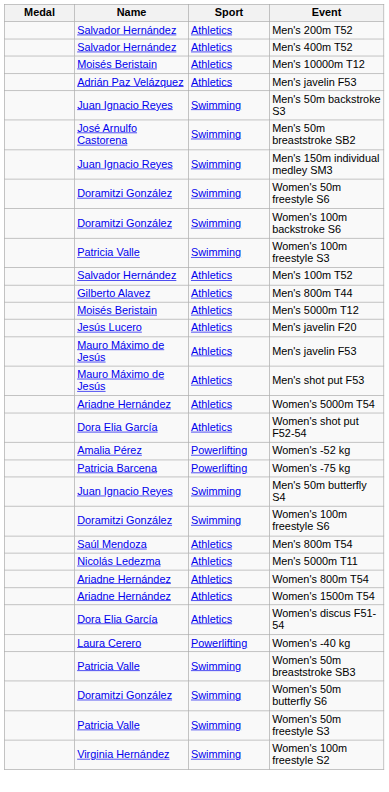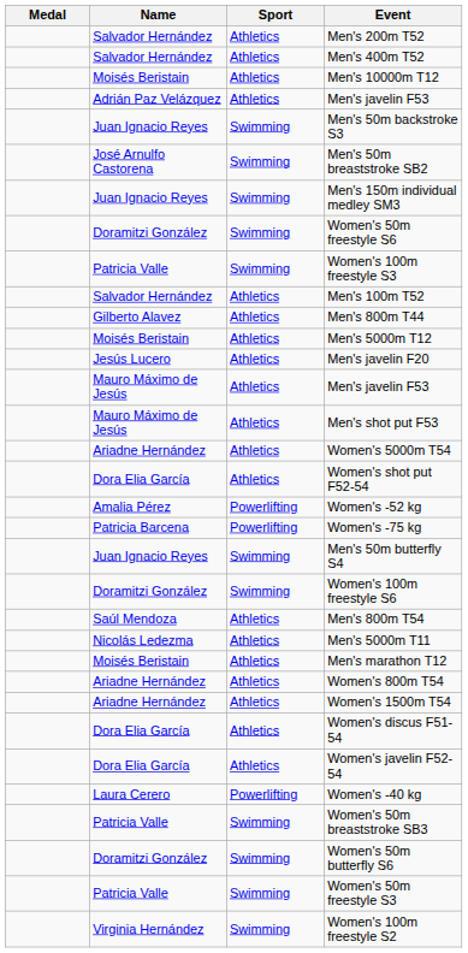 <table class="wikitable">
 <tr>
 <th style="width:6em">Medal</th>
 <th style="width:10em">Name</th>
 <th style="width:7em">Sport</th>
 <th style="width:10em">Event</th>
 </tr>
 <tr>
 <td></td>
 <td><a href='#'>Salvador Hernández</a></td>
 <td><a href='#'>Athletics</a></td>
 <td>Men's 200m T52</td>
 </tr>
 <tr>
 <td></td>
 <td><a href='#'>Salvador Hernández</a></td>
 <td><a href='#'>Athletics</a></td>
 <td>Men's 400m T52</td>
 </tr>
 <tr>
 <td></td>
 <td><a href='#'>Moisés Beristain</a></td>
 <td><a href='#'>Athletics</a></td>
 <td>Men's 10000m T12</td>
 </tr>
 <tr>
 <td></td>
 <td><a href='#'>Adrián Paz Velázquez</a></td>
 <td><a href='#'>Athletics</a></td>
 <td>Men's javelin F53</td>
 </tr>
 <tr>
 <td></td>
 <td><a href='#'>Juan Ignacio Reyes</a></td>
 <td><a href='#'>Swimming</a></td>
 <td>Men's 50m backstroke S3</td>
 </tr>
 <tr>
 <td></td>
 <td><a href='#'>José Arnulfo Castorena</a></td>
 <td><a href='#'>Swimming</a></td>
 <td>Men's 50m breaststroke SB2</td>
 </tr>
 <tr>
 <td></td>
 <td><a href='#'>Juan Ignacio Reyes</a></td>
 <td><a href='#'>Swimming</a></td>
 <td>Men's 150m individual medley SM3</td>
 </tr>
 <tr>
 <td></td>
 <td><a href='#'>Doramitzi González</a></td>
 <td><a href='#'>Swimming</a></td>
 <td>Women's 50m freestyle S6</td>
-</tr>
-<tr>
-<td></td>
-<td><a href='#'>Doramitzi González</a></td>
-<td><a href='#'>Swimming</a></td>
-<td>Women's 100m backstroke S6</td>
 </tr>
 <tr>
 <td></td>
 <td><a href='#'>Patricia Valle</a></td>
 <td><a href='#'>Swimming</a></td>
 <td>Women's 100m freestyle S3</td>
 </tr>
 <tr>
 <td></td>
 <td><a href='#'>Salvador Hernández</a></td>
 <td><a href='#'>Athletics</a></td>
 <td>Men's 100m T52</td>
 </tr>
 <tr>
 <td></td>
 <td><a href='#'>Gilberto Alavez</a></td>
 <td><a href='#'>Athletics</a></td>
 <td>Men's 800m T44</td>
 </tr>
 <tr>
 <td></td>
 <td><a href='#'>Moisés Beristain</a></td>
 <td><a href='#'>Athletics</a></td>
 <td>Men's 5000m T12</td>
 </tr>
 <tr>
 <td></td>
 <td><a href='#'>Jesús Lucero</a></td>
 <td><a href='#'>Athletics</a></td>
 <td>Men's javelin F20</td>
 </tr>
 <tr>
 <td></td>
 <td><a href='#'>Mauro Máximo de Jesús</a></td>
 <td><a href='#'>Athletics</a></td>
 <td>Men's javelin F53</td>
 </tr>
 <tr>
 <td></td>
 <td><a href='#'>Mauro Máximo de Jesús</a></td>
 <td><a href='#'>Athletics</a></td>
 <td>Men's shot put F53</td>
 </tr>
 <tr>
 <td></td>
 <td><a href='#'>Ariadne Hernández</a></td>
 <td><a href='#'>Athletics</a></td>
 <td>Women's 5000m T54</td>
 </tr>
 <tr>
 <td></td>
 <td><a href='#'>Dora Elia García</a></td>
 <td><a href='#'>Athletics</a></td>
 <td>Women's shot put F52-54</td>
 </tr>
 <tr>
 <td></td>
 <td><a href='#'>Amalia Pérez</a></td>
 <td><a href='#'>Powerlifting</a></td>
 <td>Women's -52 kg</td>
 </tr>
 <tr>
 <td></td>
 <td><a href='#'>Patricia Barcena</a></td>
 <td><a href='#'>Powerlifting</a></td>
 <td>Women's -75 kg</td>
 </tr>
 <tr>
 <td></td>
 <td><a href='#'>Juan Ignacio Reyes</a></td>
 <td><a href='#'>Swimming</a></td>
 <td>Men's 50m butterfly S4</td>
 </tr>
 <tr>
 <td></td>
 <td><a href='#'>Doramitzi González</a></td>
 <td><a href='#'>Swimming</a></td>
 <td>Women's 100m freestyle S6</td>
 </tr>
 <tr>
 <td></td>
 <td><a href='#'>Saúl Mendoza</a></td>
 <td><a href='#'>Athletics</a></td>
 <td>Men's 800m T54</td>
 </tr>
 <tr>
 <td></td>
 <td><a href='#'>Nicolás Ledezma</a></td>
 <td><a href='#'>Athletics</a></td>
 <td>Men's 5000m T11</td>
 </tr>
 <tr>
 <td></td>
+<td><a href='#'>Moisés Beristain</a></td>
+<td><a href='#'>Athletics</a></td>
+<td>Men's marathon T12</td>
+</tr>
+<tr>
+<td></td>
 <td><a href='#'>Ariadne Hernández</a></td>
 <td><a href='#'>Athletics</a></td>
 <td>Women's 800m T54</td>
 </tr>
 <tr>
 <td></td>
 <td><a href='#'>Ariadne Hernández</a></td>
 <td><a href='#'>Athletics</a></td>
 <td>Women's 1500m T54</td>
 </tr>
 <tr>
 <td></td>
 <td><a href='#'>Dora Elia García</a></td>
 <td><a href='#'>Athletics</a></td>
 <td>Women's discus F51-54</td>
+</tr>
+<tr>
+<td></td>
+<td><a href='#'>Dora Elia García</a></td>
+<td><a href='#'>Athletics</a></td>
+<td>Women's javelin F52-54</td>
 </tr>
 <tr>
 <td></td>
 <td><a href='#'>Laura Cerero</a></td>
 <td><a href='#'>Powerlifting</a></td>
 <td>Women's -40 kg</td>
 </tr>
 <tr>
 <td></td>
 <td><a href='#'>Patricia Valle</a></td>
 <td><a href='#'>Swimming</a></td>
 <td>Women's 50m breaststroke SB3</td>
 </tr>
 <tr>
 <td></td>
 <td><a href='#'>Doramitzi González</a></td>
 <td><a href='#'>Swimming</a></td>
 <td>Women's 50m butterfly S6</td>
 </tr>
 <tr>
 <td></td>
 <td><a href='#'>Patricia Valle</a></td>
 <td><a href='#'>Swimming</a></td>
 <td>Women's 50m freestyle S3</td>
 </tr>
 <tr>
 <td></td>
 <td><a href='#'>Virginia Hernández</a></td>
 <td><a href='#'>Swimming</a></td>
 <td>Women's 100m freestyle S2</td>
 </tr>
 </table>
